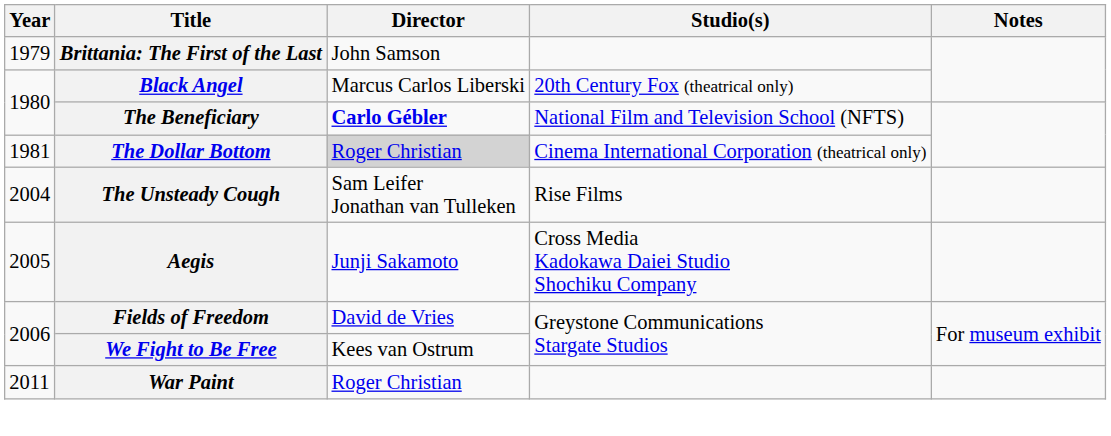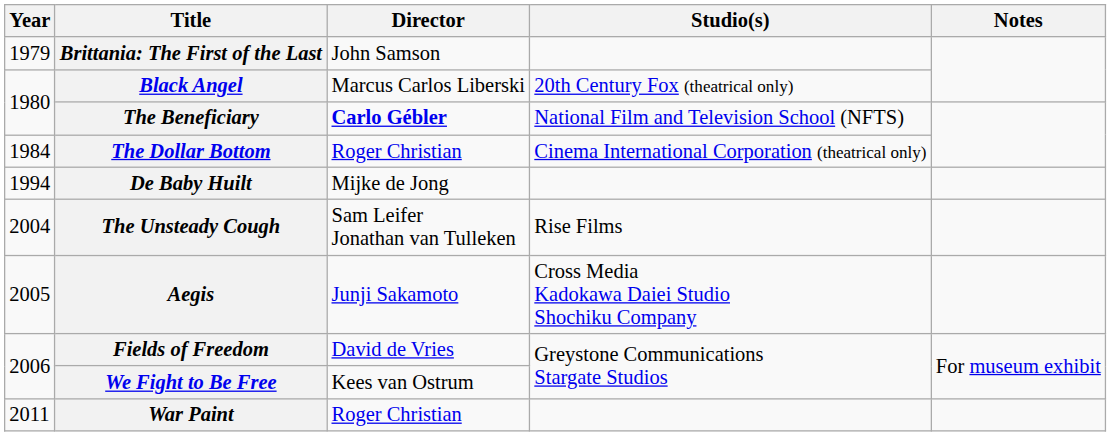 <table class="wikitable">
 <tr>
 <th>Year</th>
 <th>Title</th>
 <th>Director</th>
 <th>Studio(s)</th>
 <th>Notes</th>
 </tr>
 <tr>
 <td>1979</td>
 <th><em>Brittania: The First of the Last</em></th>
 <td>John Samson</td>
 <td></td>
 <td rowspan="2"></td>
 </tr>
 <tr>
 <td rowspan="2">1980</td>
 <th><em><a href='#'>Black Angel</a></em></th>
 <td>Marcus Carlos Liberski</td>
 <td><a href='#'>20th Century Fox</a> <small>(theatrical only)</small></td>
 </tr>
 <tr>
 <th><em>The Beneficiary</em></th>
 <td><strong><a href='#'>Carlo Gébler</a></strong></td>
 <td><a href='#'>National Film and Television School</a> (NFTS)</td>
 <td rowspan="2"></td>
 </tr>
 <tr>
-<td>1981</td>
+<td>1984</td>
 <th><em><a href='#'>The Dollar Bottom</a></em></th>
-<td style="background: lightgrey;"><a href='#'>Roger Christian</a></td>
+<td><a href='#'>Roger Christian</a></td>
 <td><a href='#'>Cinema International Corporation</a> <small>(theatrical only)</small></td>
+</tr>
+<tr>
+<td>1994</td>
+<th><em>De Baby Huilt</em></th>
+<td>Mijke de Jong</td>
+<td></td>
+<td></td>
 </tr>
 <tr>
 <td>2004</td>
 <th><em>The Unsteady Cough</em></th>
 <td>Sam Leifer<br>Jonathan van Tulleken</td>
 <td>Rise Films</td>
 <td></td>
 </tr>
 <tr>
 <td>2005</td>
 <th><em>Aegis</em></th>
 <td><a href='#'>Junji Sakamoto</a></td>
 <td>Cross Media<br><a href='#'>Kadokawa Daiei Studio</a><br><a href='#'>Shochiku Company</a></td>
 <td></td>
 </tr>
 <tr>
 <td rowspan="2">2006</td>
 <th><em>Fields of Freedom</em></th>
 <td><a href='#'>David de Vries</a></td>
 <td rowspan="2">Greystone Communications<br><a href='#'>Stargate Studios</a></td>
 <td rowspan="2">For <a href='#'>museum exhibit</a></td>
 </tr>
 <tr>
 <th><em><a href='#'>We Fight to Be Free</a></em></th>
 <td>Kees van Ostrum</td>
 </tr>
 <tr>
 <td>2011</td>
 <th><em>War Paint</em></th>
 <td><a href='#'>Roger Christian</a></td>
 <td></td>
 <td></td>
 </tr>
 </table>
